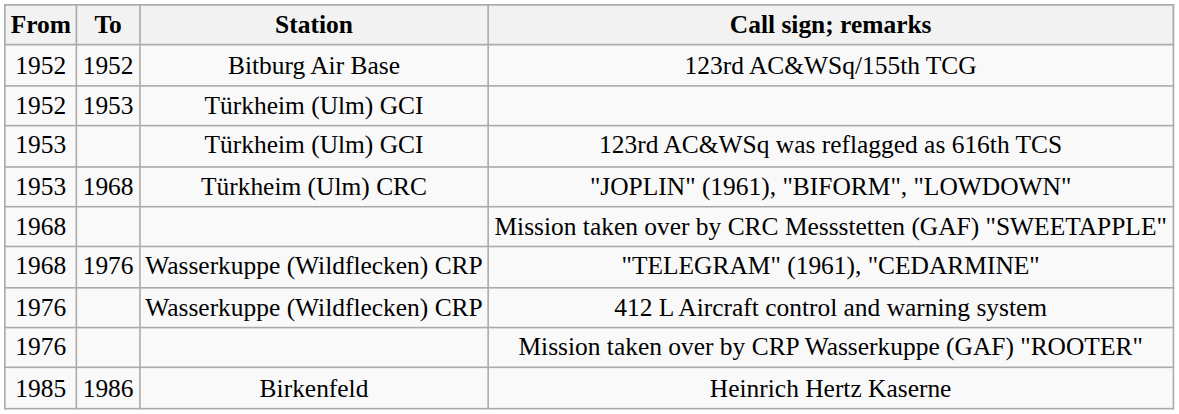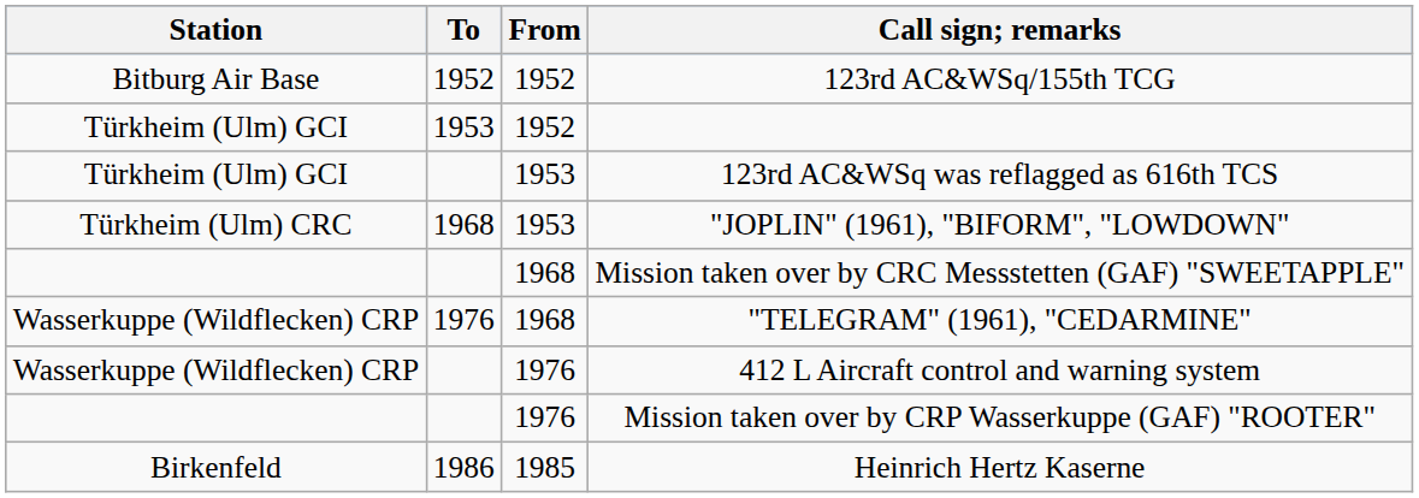 <table class="wikitable sortable" style="text-align:center">
 <tr style="background:#80C0FF">
+<th>Station</th>
+<th>To</th>
 <th>From</th>
-<th>To</th>
-<th>Station</th>
 <th>Call sign; remarks</th>
 </tr>
 <tr>
+<td>Bitburg Air Base</td>
 <td>1952</td>
 <td>1952</td>
-<td>Bitburg Air Base</td>
 <td>123rd AC&WSq/155th TCG</td>
 </tr>
 <tr>
+<td>Türkheim (Ulm) GCI</td>
+<td>1953</td>
 <td>1952</td>
-<td>1953</td>
-<td>Türkheim (Ulm) GCI</td>
 <td></td>
 </tr>
 <tr>
+<td>Türkheim (Ulm) GCI</td>
+<td></td>
 <td>1953</td>
-<td></td>
-<td>Türkheim (Ulm) GCI</td>
 <td>123rd AC&WSq was reflagged as 616th TCS</td>
 </tr>
 <tr>
+<td>Türkheim (Ulm) CRC</td>
+<td>1968</td>
 <td>1953</td>
-<td>1968</td>
-<td>Türkheim (Ulm) CRC</td>
 <td>"JOPLIN" (1961), "BIFORM", "LOWDOWN"</td>
 </tr>
 <tr>
-<td>1968</td>
 <td></td>
 <td></td>
+<td>1968</td>
 <td>Mission taken over by CRC Messstetten (GAF) "SWEETAPPLE"</td>
 </tr>
 <tr>
+<td>Wasserkuppe (Wildflecken) CRP</td>
+<td>1976</td>
 <td>1968</td>
-<td>1976</td>
-<td>Wasserkuppe (Wildflecken) CRP</td>
 <td>"TELEGRAM" (1961), "CEDARMINE"</td>
 </tr>
 <tr>
+<td>Wasserkuppe (Wildflecken) CRP</td>
+<td></td>
 <td>1976</td>
-<td></td>
-<td>Wasserkuppe (Wildflecken) CRP</td>
 <td>412 L Aircraft control and warning system</td>
 </tr>
 <tr>
-<td>1976</td>
 <td></td>
 <td></td>
+<td>1976</td>
 <td>Mission taken over by CRP Wasserkuppe (GAF) "ROOTER"</td>
 </tr>
 <tr>
+<td>Birkenfeld</td>
+<td>1986</td>
 <td>1985</td>
-<td>1986</td>
-<td>Birkenfeld</td>
 <td>Heinrich Hertz Kaserne</td>
 </tr>
 </table>
